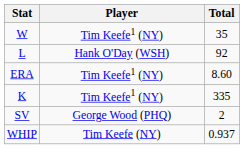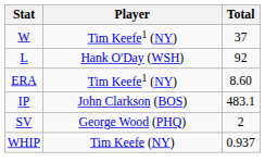 <table class="wikitable" style="text-align:center;">
 <tr>
 <th style="width:15%;">Stat</th>
 <th>Player</th>
 <th style="width:15%;">Total</th>
 </tr>
 <tr>
 <td><a href='#'>W</a></td>
 <td><a href='#'>Tim Keefe</a><sup>1</sup> (<a href='#'>NY</a>)</td>
-<td>35</td>
+<td>37</td>
 </tr>
 <tr>
 <td><a href='#'>L</a></td>
 <td><a href='#'>Hank O'Day</a> (<a href='#'>WSH</a>)</td>
 <td>92</td>
 </tr>
 <tr>
 <td><a href='#'>ERA</a></td>
 <td><a href='#'>Tim Keefe</a><sup>1</sup> (<a href='#'>NY</a>)</td>
 <td>8.60</td>
 </tr>
 <tr>
-<td><a href='#'>K</a></td>
-<td><a href='#'>Tim Keefe</a><sup>1</sup> (<a href='#'>NY</a>)</td>
-<td>335</td>
+<td><a href='#'>IP</a></td>
+<td><a href='#'>John Clarkson</a> (<a href='#'>BOS</a>)</td>
+<td>483.1</td>
 </tr>
 <tr>
 <td><a href='#'>SV</a></td>
 <td><a href='#'>George Wood</a> (<a href='#'>PHQ</a>)</td>
 <td>2</td>
 </tr>
 <tr>
 <td><a href='#'>WHIP</a></td>
 <td><a href='#'>Tim Keefe</a> (<a href='#'>NY</a>)</td>
 <td>0.937</td>
 </tr>
 </table>
